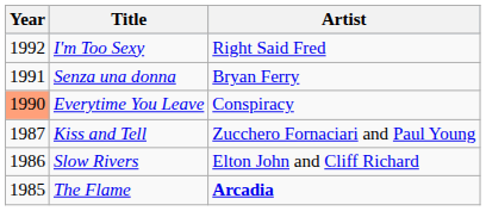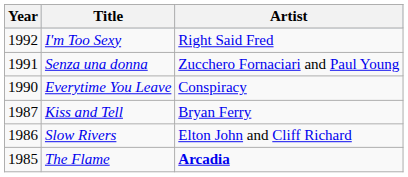 <table class="wikitable">
 <tr style="background:#b0c4de; text-align:center;">
 <th>Year</th>
 <th>Title</th>
 <th>Artist</th>
 </tr>
 <tr>
 <td>1992</td>
 <td><em><a href='#'>I'm Too Sexy</a></em></td>
 <td><a href='#'>Right Said Fred</a></td>
 </tr>
 <tr>
 <td>1991</td>
 <td><em><a href='#'>Senza una donna</a></em></td>
-<td><a href='#'>Bryan Ferry</a></td>
+<td><a href='#'>Zucchero Fornaciari</a> and <a href='#'>Paul Young</a></td>
 </tr>
 <tr>
-<td style="background: lightsalmon;">1990</td>
+<td>1990</td>
 <td><em><a href='#'>Everytime You Leave</a></em></td>
 <td><a href='#'>Conspiracy</a></td>
 </tr>
 <tr>
 <td>1987</td>
 <td><em><a href='#'>Kiss and Tell</a></em></td>
-<td><a href='#'>Zucchero Fornaciari</a> and <a href='#'>Paul Young</a></td>
+<td><a href='#'>Bryan Ferry</a></td>
 </tr>
 <tr>
 <td>1986</td>
 <td><em><a href='#'>Slow Rivers</a></em></td>
 <td><a href='#'>Elton John</a> and <a href='#'>Cliff Richard</a></td>
 </tr>
 <tr>
 <td>1985</td>
 <td><em><a href='#'>The Flame</a></em></td>
 <td><strong><a href='#'>Arcadia</a></strong></td>
 </tr>
 </table>
